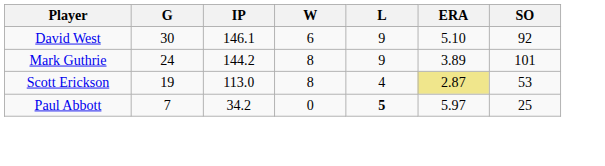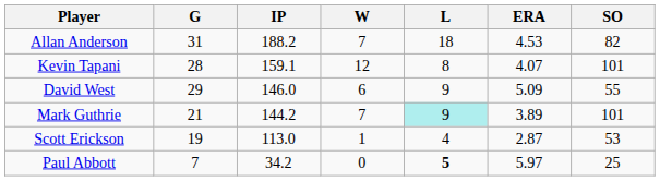 <table class="wikitable sortable">
 <tr>
 <th bgcolor="#DDDDFF" width="16%">Player</th>
 <th bgcolor="#DDDDFF" width="9%">G</th>
 <th bgcolor="#DDDDFF" width="9%">IP</th>
 <th bgcolor="#DDDDFF" width="9%">W</th>
 <th bgcolor="#DDDDFF" width="9%">L</th>
 <th bgcolor="#DDDDFF" width="9%">ERA</th>
 <th bgcolor="#DDDDFF" width="9%">SO</th>
 </tr>
 <tr align=center>
+<td><a href='#'>Allan Anderson</a></td>
+<td>31</td>
+<td>188.2</td>
+<td>7</td>
+<td>18</td>
+<td>4.53</td>
+<td>82</td>
+</tr>
+<tr align=center>
+<td><a href='#'>Kevin Tapani</a></td>
+<td>28</td>
+<td>159.1</td>
+<td>12</td>
+<td>8</td>
+<td>4.07</td>
+<td>101</td>
+</tr>
+<tr align=center>
 <td><a href='#'>David West</a></td>
-<td>30</td>
-<td>146.1</td>
+<td>29</td>
+<td>146.0</td>
 <td>6</td>
 <td>9</td>
-<td>5.10</td>
-<td>92</td>
+<td>5.09</td>
+<td>55</td>
 </tr>
 <tr align=center>
 <td><a href='#'>Mark Guthrie</a></td>
-<td>24</td>
+<td>21</td>
 <td>144.2</td>
-<td>8</td>
-<td>9</td>
+<td>7</td>
+<td style="background: paleturquoise;">9</td>
 <td>3.89</td>
 <td>101</td>
 </tr>
 <tr align=center>
 <td><a href='#'>Scott Erickson</a></td>
 <td>19</td>
 <td>113.0</td>
-<td>8</td>
+<td>1</td>
 <td>4</td>
-<td style="background: khaki;">2.87</td>
+<td>2.87</td>
 <td>53</td>
 </tr>
 <tr align=center>
 <td><a href='#'>Paul Abbott</a></td>
 <td>7</td>
 <td>34.2</td>
 <td>0</td>
 <td><strong>5</strong></td>
 <td>5.97</td>
 <td>25</td>
 </tr>
 </table>
